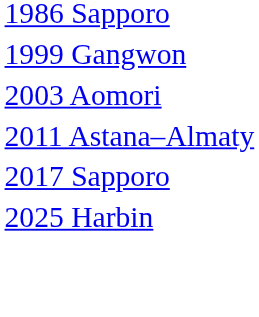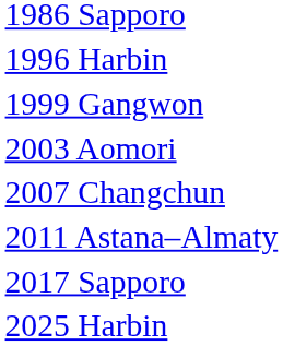 <table>
 <tr>
 <td><a href='#'>1986 Sapporo</a></td>
+<td></td>
+<td></td>
+<td></td>
+</tr>
+<tr>
+<td><a href='#'>1996 Harbin</a></td>
 <td></td>
 <td></td>
 <td></td>
 </tr>
 <tr>
 <td><a href='#'>1999 Gangwon</a></td>
 <td></td>
 <td></td>
 <td></td>
 </tr>
 <tr>
 <td><a href='#'>2003 Aomori</a></td>
+<td></td>
+<td></td>
+<td></td>
+</tr>
+<tr>
+<td><a href='#'>2007 Changchun</a></td>
 <td></td>
 <td></td>
 <td></td>
 </tr>
 <tr>
 <td><a href='#'>2011 Astana–Almaty</a></td>
 <td></td>
 <td></td>
 <td></td>
 </tr>
 <tr>
 <td><a href='#'>2017 Sapporo</a></td>
 <td></td>
 <td></td>
 <td></td>
 </tr>
 <tr>
 <td><a href='#'>2025 Harbin</a></td>
 <td></td>
 <td></td>
 <td></td>
 </tr>
 </table>
